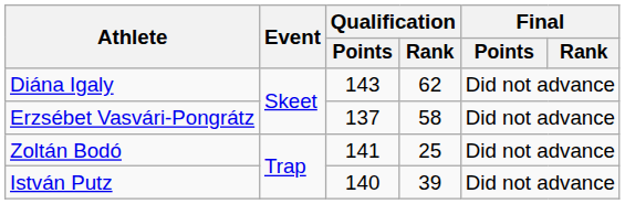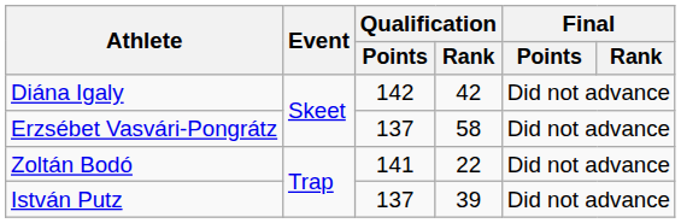 <table class="wikitable" style="font-size:90%">
 <tr>
 <th rowspan="2">Athlete</th>
 <th rowspan="2">Event</th>
 <th colspan=2>Qualification</th>
 <th colspan=2>Final</th>
 </tr>
 <tr style="font-size:95%">
 <th>Points</th>
 <th>Rank</th>
 <th>Points</th>
 <th>Rank</th>
 </tr>
 <tr align=center>
 <td align=left><a href='#'>Diána Igaly</a></td>
 <td align=left rowspan=2><a href='#'>Skeet</a></td>
-<td>143</td>
-<td>62</td>
+<td>142</td>
+<td>42</td>
 <td colspan=2>Did not advance</td>
 </tr>
 <tr align=center>
 <td align=left><a href='#'>Erzsébet Vasvári-Pongrátz</a></td>
 <td>137</td>
 <td>58</td>
 <td colspan=2>Did not advance</td>
 </tr>
 <tr align=center>
 <td align=left><a href='#'>Zoltán Bodó</a></td>
 <td align=left rowspan=2><a href='#'>Trap</a></td>
 <td>141</td>
-<td>25</td>
+<td>22</td>
 <td colspan=2>Did not advance</td>
 </tr>
 <tr align=center>
 <td align=left><a href='#'>István Putz</a></td>
-<td>140</td>
+<td>137</td>
 <td>39</td>
 <td colspan=2>Did not advance</td>
 </tr>
 </table>
